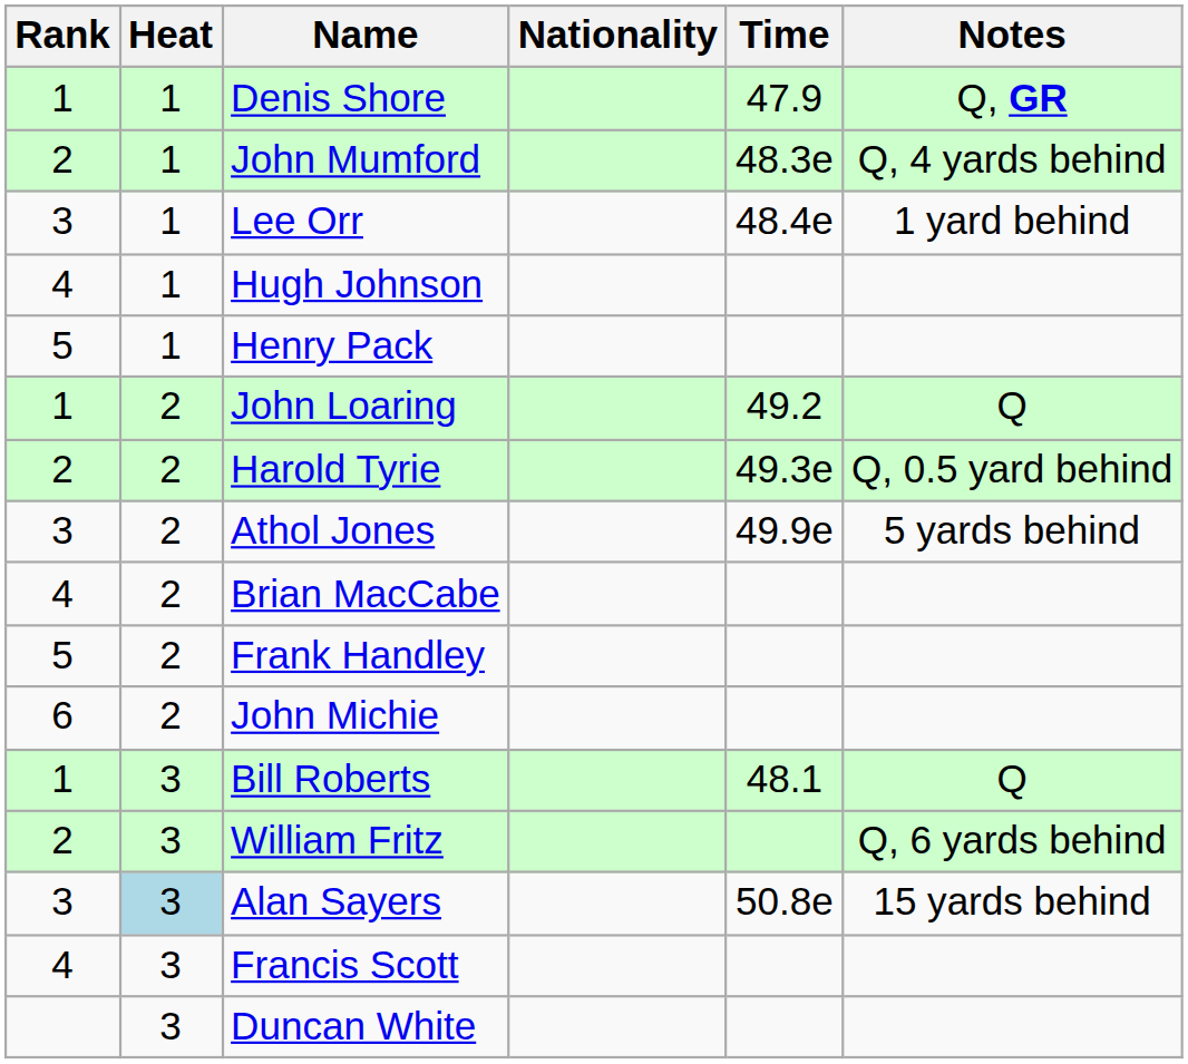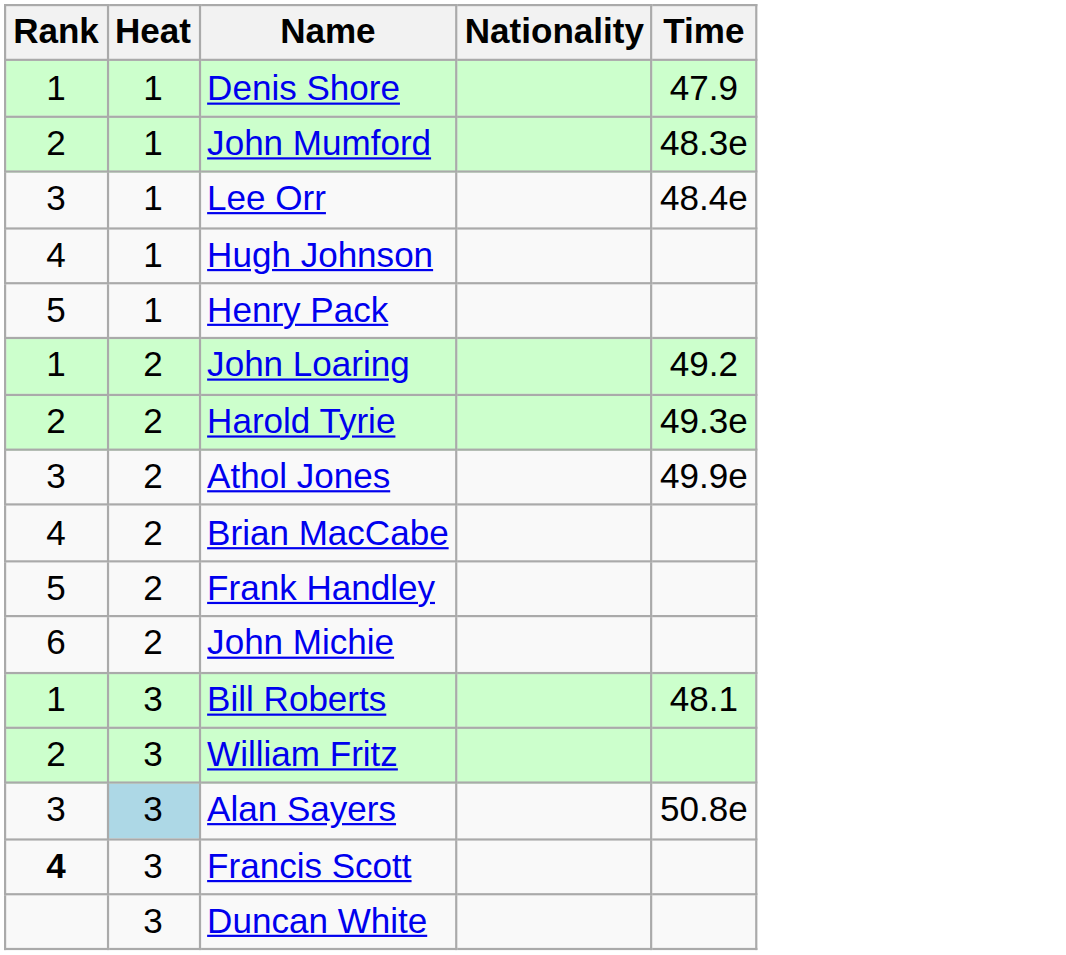 <table class="wikitable sortable" style="text-align:center">
 <tr>
 <th>Rank</th>
 <th>Heat</th>
 <th>Name</th>
 <th>Nationality</th>
 <th>Time</th>
-<th>Notes</th>
 </tr>
 <tr bgcolor=ccffcc>
 <td>1</td>
 <td>1</td>
 <td align=left><a href='#'>Denis Shore</a></td>
 <td align=left></td>
 <td>47.9</td>
-<td>Q, <strong><a href='#'>GR</a></strong></td>
 </tr>
 <tr bgcolor=ccffcc>
 <td>2</td>
 <td>1</td>
 <td align=left><a href='#'>John Mumford</a></td>
 <td align=left></td>
 <td>48.3e</td>
-<td>Q, 4 yards behind</td>
 </tr>
 <tr>
 <td>3</td>
 <td>1</td>
 <td align=left><a href='#'>Lee Orr</a></td>
 <td align=left></td>
 <td>48.4e</td>
-<td>1 yard behind</td>
 </tr>
 <tr>
 <td>4</td>
 <td>1</td>
 <td align=left><a href='#'>Hugh Johnson</a></td>
 <td align=left></td>
-<td></td>
 <td></td>
 </tr>
 <tr>
 <td>5</td>
 <td>1</td>
 <td align=left><a href='#'>Henry Pack</a></td>
 <td align=left></td>
 <td></td>
-<td></td>
 </tr>
 <tr bgcolor=ccffcc>
 <td>1</td>
 <td>2</td>
 <td align=left><a href='#'>John Loaring</a></td>
 <td align=left></td>
 <td>49.2</td>
-<td>Q</td>
 </tr>
 <tr bgcolor=ccffcc>
 <td>2</td>
 <td>2</td>
 <td align=left><a href='#'>Harold Tyrie</a></td>
 <td align=left></td>
 <td>49.3e</td>
-<td>Q, 0.5 yard behind</td>
 </tr>
 <tr>
 <td>3</td>
 <td>2</td>
 <td align=left><a href='#'>Athol Jones</a></td>
 <td align=left></td>
 <td>49.9e</td>
-<td>5 yards behind</td>
 </tr>
 <tr>
 <td>4</td>
 <td>2</td>
 <td align=left><a href='#'>Brian MacCabe</a></td>
 <td align=left></td>
-<td></td>
 <td></td>
 </tr>
 <tr>
 <td>5</td>
 <td>2</td>
 <td align=left><a href='#'>Frank Handley</a></td>
 <td align=left></td>
 <td></td>
-<td></td>
 </tr>
 <tr>
 <td>6</td>
 <td>2</td>
 <td align=left><a href='#'>John Michie</a></td>
 <td align=left></td>
-<td></td>
 <td></td>
 </tr>
 <tr bgcolor=ccffcc>
 <td>1</td>
 <td>3</td>
 <td align=left><a href='#'>Bill Roberts</a></td>
 <td align=left></td>
 <td>48.1</td>
-<td>Q</td>
 </tr>
 <tr bgcolor=ccffcc>
 <td>2</td>
 <td>3</td>
 <td align=left><a href='#'>William Fritz</a></td>
 <td align=left></td>
 <td></td>
-<td>Q, 6 yards behind</td>
 </tr>
 <tr>
 <td>3</td>
 <td style="background: lightblue;">3</td>
 <td align=left><a href='#'>Alan Sayers</a></td>
 <td align=left></td>
 <td>50.8e</td>
-<td>15 yards behind</td>
 </tr>
 <tr>
-<td>4</td>
+<td><strong>4</strong></td>
 <td>3</td>
 <td align=left><a href='#'>Francis Scott</a></td>
 <td align=left></td>
-<td></td>
 <td></td>
 </tr>
 <tr>
 <td></td>
 <td>3</td>
 <td align=left><a href='#'>Duncan White</a></td>
 <td align=left></td>
 <td></td>
-<td></td>
 </tr>
 </table>
